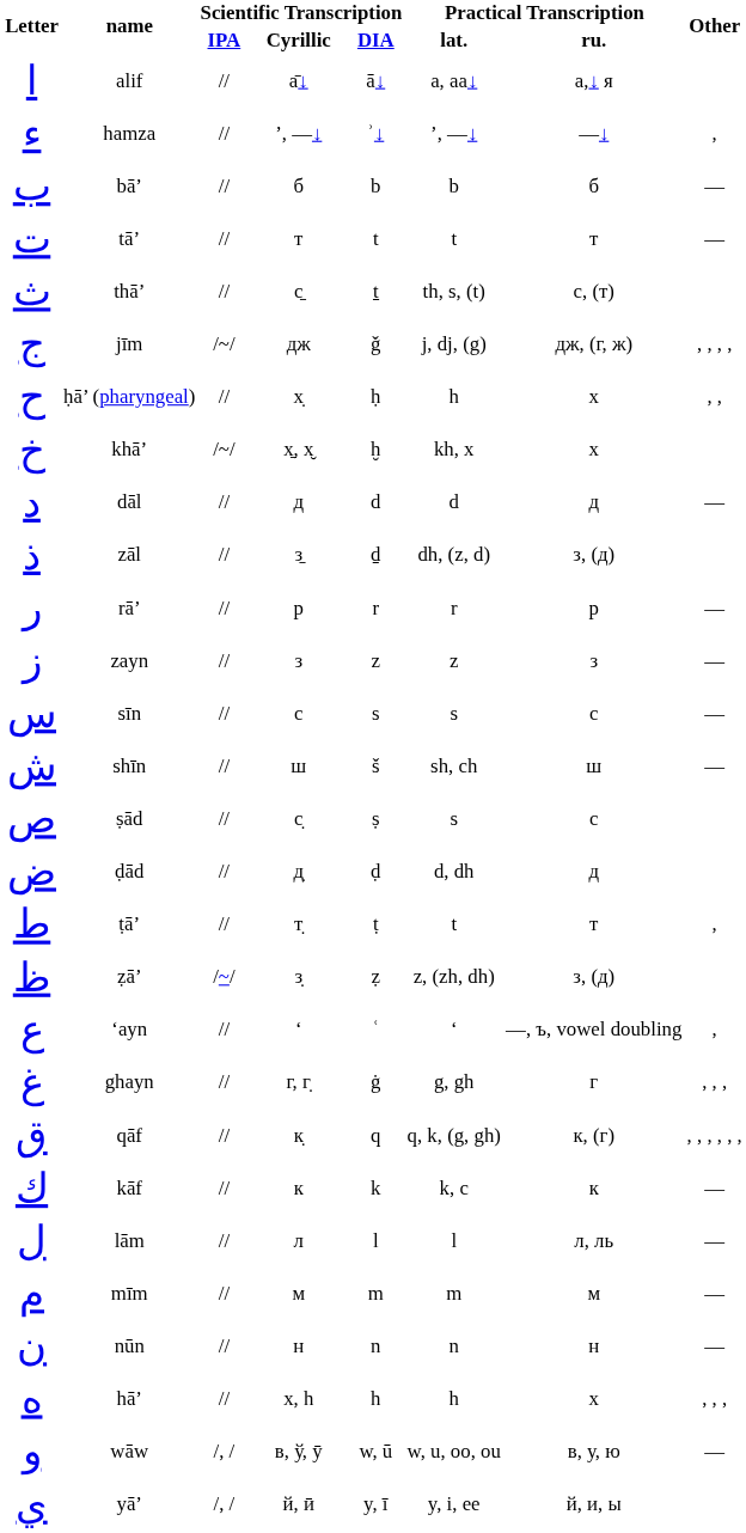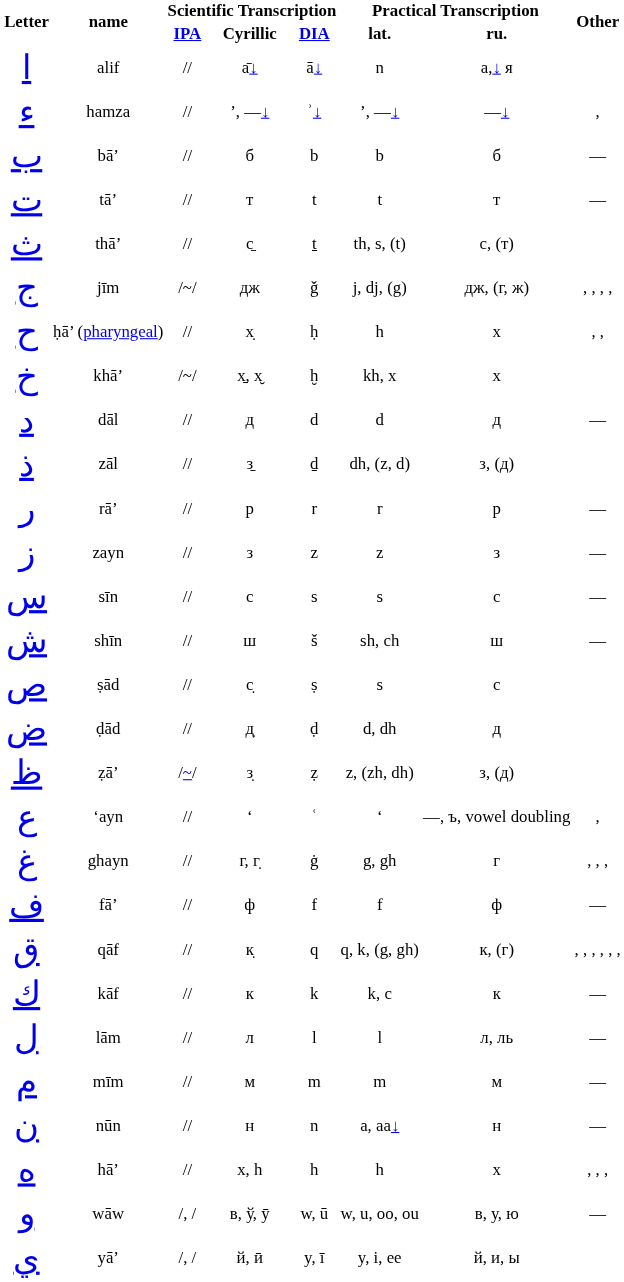 <table class="standard" style="text-align: center;">
 <tr class="bright">
 <th rowspan=2>Letter</th>
 <th rowspan=2>name</th>
 <th colspan=3>Scientific Transcription</th>
 <th colspan=2>Practical Transcription</th>
 <th rowspan=2>Other</th>
 </tr>
 <tr>
 <th><a href='#'>IPA</a></th>
 <th>Cyrillic</th>
 <th><a href='#'>DIA</a></th>
 <th>lat.</th>
 <th>ru.</th>
 </tr>
 <tr>
 <td style="font-size:200%;"><a href='#'>ﺍ</a></td>
 <td>alif</td>
 <td>/<a href='#'></a>/</td>
 <td>а̄<a href='#'>↓</a></td>
 <td>ā<a href='#'>↓</a></td>
-<td>a, aa<a href='#'>↓</a></td>
+<td>n</td>
 <td>а,<a href='#'>↓</a> я</td>
 <td></td>
 </tr>
 <tr>
 <td style="font-size:200%;"><a href='#'>ﺀ</a></td>
 <td>hamza</td>
 <td>//</td>
 <td>’, —<a href='#'>↓</a></td>
 <td>ʾ<a href='#'>↓</a></td>
 <td>ʼ, —<a href='#'>↓</a></td>
 <td>—<a href='#'>↓</a></td>
 <td>, </td>
 </tr>
 <tr>
 <td style="font-size:200%;"><a href='#'>ﺏ</a></td>
 <td>bā’</td>
 <td>//</td>
 <td>б</td>
 <td>b</td>
 <td>b</td>
 <td>б</td>
 <td>—</td>
 </tr>
 <tr>
 <td style="font-size:200%;"><a href='#'>ﺕ</a></td>
 <td>tā’</td>
 <td>//</td>
 <td>т</td>
 <td>t</td>
 <td>t</td>
 <td>т</td>
 <td>—</td>
 </tr>
 <tr>
 <td style="font-size:200%;"><a href='#'>ﺙ</a></td>
 <td>thā’</td>
 <td>//</td>
 <td>с̱</td>
 <td>ṯ</td>
 <td>th, s, (t)</td>
 <td>с, (т)</td>
 <td></td>
 </tr>
 <tr>
 <td style="font-size:200%;"><a href='#'>ﺝ</a></td>
 <td>jīm</td>
 <td>/<a href='#'></a>~/</td>
 <td>дж</td>
 <td>ǧ</td>
 <td>j, dj, (g)</td>
 <td>дж, (г, ж)</td>
 <td>, , , , </td>
 </tr>
 <tr>
 <td style="font-size:200%;"><a href='#'>ﺡ</a></td>
 <td>ḥā’ (<a href='#'>pharyngeal</a>)</td>
 <td>//</td>
 <td>х̣</td>
 <td>ḥ</td>
 <td>h</td>
 <td>х</td>
 <td>, , </td>
 </tr>
 <tr>
 <td style="font-size:200%;"><a href='#'>ﺥ</a></td>
 <td>khā’</td>
 <td>/~/</td>
 <td>х̱, х̮</td>
 <td>ḫ</td>
 <td>kh, x</td>
 <td>х</td>
 <td></td>
 </tr>
 <tr>
 <td style="font-size:200%;"><a href='#'>ﺩ</a></td>
 <td>dāl</td>
 <td>//</td>
 <td>д</td>
 <td>d</td>
 <td>d</td>
 <td>д</td>
 <td>—</td>
 </tr>
 <tr>
 <td style="font-size:200%;"><a href='#'>ﺫ</a></td>
 <td>zāl</td>
 <td>//</td>
 <td>з̱</td>
 <td>ḏ</td>
 <td>dh, (z, d)</td>
 <td>з, (д)</td>
 <td></td>
 </tr>
 <tr>
 <td style="font-size:200%;"><a href='#'>ﺭ</a></td>
 <td>rā’</td>
 <td>//</td>
 <td>р</td>
 <td>r</td>
 <td>r</td>
 <td>р</td>
 <td>—</td>
 </tr>
 <tr>
 <td style="font-size:200%;"><a href='#'>ﺯ</a></td>
 <td>zayn</td>
 <td>//</td>
 <td>з</td>
 <td>z</td>
 <td>z</td>
 <td>з</td>
 <td>—</td>
 </tr>
 <tr>
 <td style="font-size:200%;"><a href='#'>ﺱ</a></td>
 <td>sīn</td>
 <td>//</td>
 <td>с</td>
 <td>s</td>
 <td>s</td>
 <td>с</td>
 <td>—</td>
 </tr>
 <tr>
 <td style="font-size:200%;"><a href='#'>ﺵ</a></td>
 <td>shīn</td>
 <td>//</td>
 <td>ш</td>
 <td>š</td>
 <td>sh, ch</td>
 <td>ш</td>
 <td>—</td>
 </tr>
 <tr>
 <td style="font-size:200%;"><a href='#'>ﺹ</a></td>
 <td>ṣād</td>
 <td>/<a href='#'></a>/</td>
 <td>с̣</td>
 <td>ṣ</td>
 <td>s</td>
 <td>с</td>
 <td></td>
 </tr>
 <tr>
 <td style="font-size:200%;"><a href='#'>ﺽ</a></td>
 <td>ḍād</td>
 <td>/<a href='#'></a>/</td>
 <td>д̣</td>
 <td>ḍ</td>
 <td>d, dh</td>
 <td>д</td>
 <td></td>
 </tr>
 <tr>
-<td style="font-size:200%;"><a href='#'>ﻁ</a></td>
-<td>ṭā’</td>
-<td>/<a href='#'></a>/</td>
-<td>т̣</td>
-<td>ṭ</td>
-<td>t</td>
-<td>т</td>
-<td>, </td>
-</tr>
-<tr>
 <td style="font-size:200%;"><a href='#'>ﻅ</a></td>
 <td>ẓā’</td>
 <td>/<a href='#'>~</a>/</td>
 <td>з̣</td>
 <td>ẓ</td>
 <td>z, (zh, dh)</td>
 <td>з, (д)</td>
 <td></td>
 </tr>
 <tr>
 <td style="font-size:200%;"><a href='#'>ﻉ</a></td>
 <td>‘ayn</td>
 <td>//</td>
 <td>‘</td>
 <td>ʿ</td>
 <td>ʻ</td>
 <td>—, ъ, vowel doubling</td>
 <td>, </td>
 </tr>
 <tr>
 <td style="font-size:200%;"><a href='#'>ﻍ</a></td>
 <td>ghayn</td>
 <td>//</td>
 <td>г, г̣</td>
 <td>ġ</td>
 <td>g, gh</td>
 <td>г</td>
 <td>, , , </td>
+</tr>
+<tr>
+<td style="font-size:200%;"><a href='#'>ﻑ</a></td>
+<td>fā’</td>
+<td>//</td>
+<td>ф</td>
+<td>f</td>
+<td>f</td>
+<td>ф</td>
+<td>—</td>
 </tr>
 <tr>
 <td style="font-size:200%;"><a href='#'>ﻕ</a></td>
 <td>qāf</td>
 <td>//</td>
 <td>к̣</td>
 <td>q</td>
 <td>q, k, (g, gh)</td>
 <td>к, (г)</td>
 <td>, , , , , , </td>
 </tr>
 <tr>
 <td style="font-size:200%;"><a href='#'>ﻙ</a></td>
 <td>kāf</td>
 <td>//</td>
 <td>к</td>
 <td>k</td>
 <td>k, c</td>
 <td>к</td>
 <td>—</td>
 </tr>
 <tr>
 <td style="font-size:200%;"><a href='#'>ﻝ</a></td>
 <td>lām</td>
 <td>//</td>
 <td>л</td>
 <td>l</td>
 <td>l</td>
 <td>л, ль</td>
 <td>—</td>
 </tr>
 <tr>
 <td style="font-size:200%;"><a href='#'>ﻡ</a></td>
 <td>mīm</td>
 <td>//</td>
 <td>м</td>
 <td>m</td>
 <td>m</td>
 <td>м</td>
 <td>—</td>
 </tr>
 <tr>
 <td style="font-size:200%;"><a href='#'>ﻥ</a></td>
 <td>nūn</td>
 <td>//</td>
 <td>н</td>
 <td>n</td>
-<td>n</td>
+<td>a, aa<a href='#'>↓</a></td>
 <td>н</td>
 <td>—</td>
 </tr>
 <tr>
 <td style="font-size:200%;"><a href='#'>ﻩ</a></td>
 <td>hā’</td>
 <td>//</td>
 <td>х, һ</td>
 <td>h</td>
 <td>h</td>
 <td>х</td>
 <td>, , , </td>
 </tr>
 <tr>
 <td style="font-size:200%;"><a href='#'>ﻭ</a></td>
 <td>wāw</td>
 <td>/, <a href='#'></a>/</td>
 <td>в, ў, ӯ</td>
 <td>w, ū</td>
 <td>w, u, oo, ou</td>
 <td>в, у, ю</td>
 <td>—</td>
 </tr>
 <tr>
 <td style="font-size:200%;"><a href='#'>ﻱ</a></td>
 <td>yā’</td>
 <td>/, <a href='#'></a>/</td>
 <td>й, ӣ</td>
 <td>y, ī</td>
 <td>y, i, ee</td>
 <td>й, и, ы</td>
 <td></td>
 </tr>
 </table>
